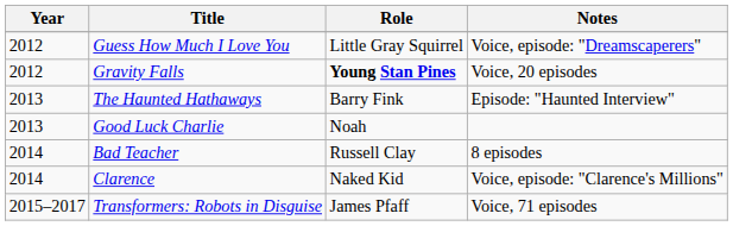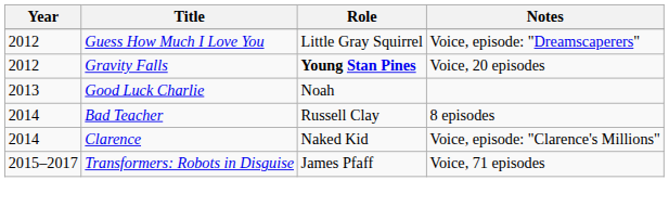 <table class="wikitable sortable">
 <tr>
 <th>Year</th>
 <th>Title</th>
 <th>Role</th>
 <th class="unsortable">Notes</th>
 </tr>
 <tr>
 </tr>
 <tr>
 <td>2012</td>
 <td><em><a href='#'>Guess How Much I Love You</a></em></td>
 <td>Little Gray Squirrel</td>
 <td>Voice, episode: "<a href='#'>Dreamscaperers</a>"</td>
 </tr>
 <tr>
 <td>2012</td>
 <td><em><a href='#'>Gravity Falls</a></em></td>
 <td><strong>Young <a href='#'>Stan Pines</a></strong></td>
 <td>Voice, 20 episodes</td>
-</tr>
-<tr>
-<td>2013</td>
-<td><em><a href='#'>The Haunted Hathaways</a></em></td>
-<td>Barry Fink</td>
-<td>Episode: "Haunted Interview"</td>
 </tr>
 <tr>
 <td>2013</td>
 <td><em><a href='#'>Good Luck Charlie</a></em></td>
 <td>Noah</td>
 <td></td>
 </tr>
 <tr>
 <td>2014</td>
 <td><em><a href='#'>Bad Teacher</a></em></td>
 <td>Russell Clay</td>
 <td>8 episodes</td>
 </tr>
 <tr>
 <td>2014</td>
 <td><em><a href='#'>Clarence</a></em></td>
 <td>Naked Kid</td>
 <td>Voice, episode: "Clarence's Millions"</td>
 </tr>
 <tr>
 <td>2015–2017</td>
 <td><em><a href='#'>Transformers: Robots in Disguise</a></em></td>
 <td>James Pfaff</td>
 <td>Voice, 71 episodes</td>
 </tr>
 </table>
